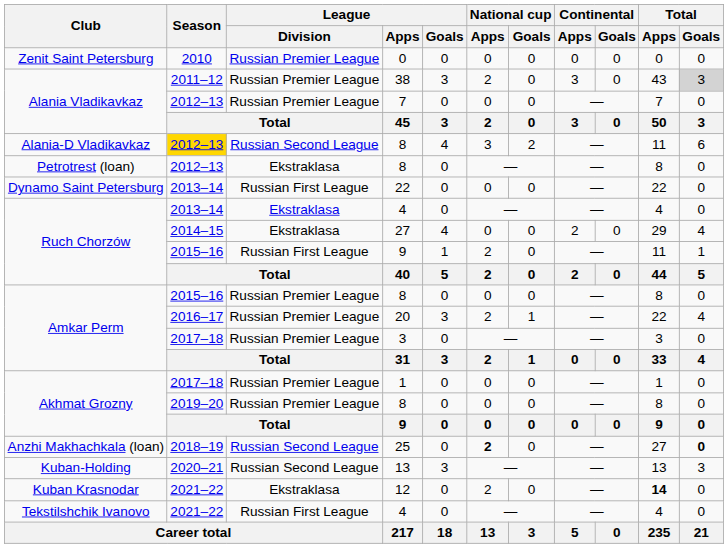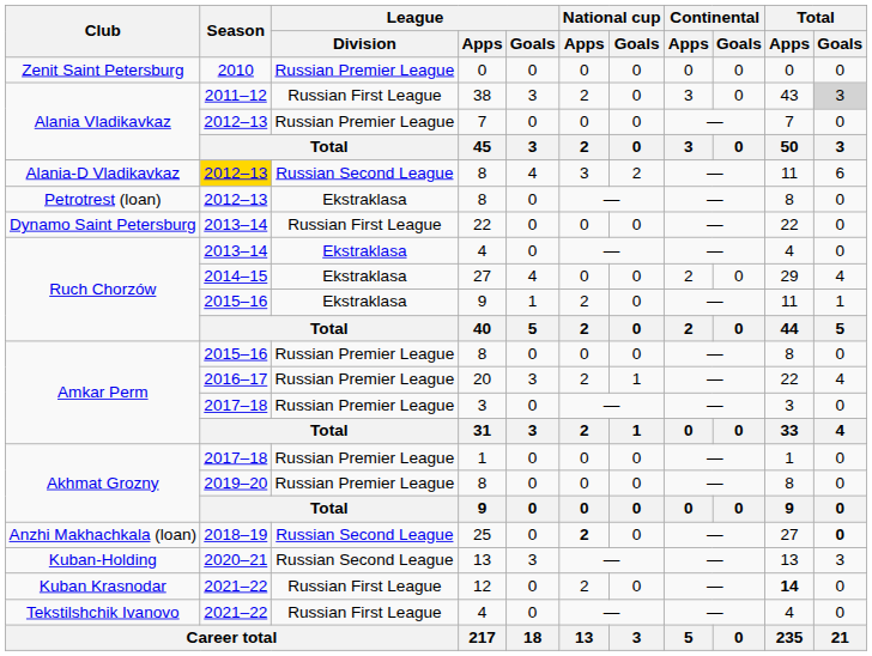 <table class="wikitable" style="text-align: center;">
 <tr>
 <th rowspan=2>Club</th>
 <th rowspan=2>Season</th>
 <th colspan=3>League</th>
 <th colspan=2>National cup</th>
 <th colspan=2>Continental</th>
 <th colspan=2>Total</th>
 </tr>
 <tr>
 <th>Division</th>
 <th>Apps</th>
 <th>Goals</th>
 <th>Apps</th>
 <th>Goals</th>
 <th>Apps</th>
 <th>Goals</th>
 <th>Apps</th>
 <th>Goals</th>
 </tr>
 <tr>
 <td><a href='#'>Zenit Saint Petersburg</a></td>
 <td><a href='#'>2010</a></td>
 <td><a href='#'>Russian Premier League</a></td>
 <td>0</td>
 <td>0</td>
 <td>0</td>
 <td>0</td>
 <td>0</td>
 <td>0</td>
 <td>0</td>
 <td>0</td>
 </tr>
 <tr>
 <td rowspan="3"><a href='#'>Alania Vladikavkaz</a></td>
 <td><a href='#'>2011–12</a></td>
-<td>Russian Premier League</td>
+<td>Russian First League</td>
 <td>38</td>
 <td>3</td>
 <td>2</td>
 <td>0</td>
 <td>3</td>
 <td>0</td>
 <td>43</td>
 <td style="background: lightgrey;">3</td>
 </tr>
 <tr>
 <td><a href='#'>2012–13</a></td>
 <td>Russian Premier League</td>
 <td>7</td>
 <td>0</td>
 <td>0</td>
 <td>0</td>
 <td colspan=2>—</td>
 <td>7</td>
 <td>0</td>
 </tr>
 <tr>
 <th colspan=2>Total</th>
 <th>45</th>
 <th>3</th>
 <th>2</th>
 <th>0</th>
 <th>3</th>
 <th>0</th>
 <th>50</th>
 <th>3</th>
 </tr>
 <tr>
 <td><a href='#'>Alania-D Vladikavkaz</a></td>
 <td style="background: gold;"><a href='#'>2012–13</a></td>
 <td><a href='#'>Russian Second League</a></td>
 <td>8</td>
 <td>4</td>
 <td>3</td>
 <td>2</td>
 <td colspan=2>—</td>
 <td>11</td>
 <td>6</td>
 </tr>
 <tr>
 <td><a href='#'>Petrotrest</a> (loan)</td>
 <td><a href='#'>2012–13</a></td>
 <td>Ekstraklasa</td>
 <td>8</td>
 <td>0</td>
 <td colspan=2>—</td>
 <td colspan=2>—</td>
 <td>8</td>
 <td>0</td>
 </tr>
 <tr>
 <td><a href='#'>Dynamo Saint Petersburg</a></td>
 <td><a href='#'>2013–14</a></td>
 <td>Russian First League</td>
 <td>22</td>
 <td>0</td>
 <td>0</td>
 <td>0</td>
 <td colspan=2>—</td>
 <td>22</td>
 <td>0</td>
 </tr>
 <tr>
 <td rowspan="4"><a href='#'>Ruch Chorzów</a></td>
 <td><a href='#'>2013–14</a></td>
 <td><a href='#'>Ekstraklasa</a></td>
 <td>4</td>
 <td>0</td>
 <td colspan=2>—</td>
 <td colspan=2>—</td>
 <td>4</td>
 <td>0</td>
 </tr>
 <tr>
 <td><a href='#'>2014–15</a></td>
 <td>Ekstraklasa</td>
 <td>27</td>
 <td>4</td>
 <td>0</td>
 <td>0</td>
 <td>2</td>
 <td>0</td>
 <td>29</td>
 <td>4</td>
 </tr>
 <tr>
 <td><a href='#'>2015–16</a></td>
-<td>Russian First League</td>
+<td>Ekstraklasa</td>
 <td>9</td>
 <td>1</td>
 <td>2</td>
 <td>0</td>
 <td colspan=2>—</td>
 <td>11</td>
 <td>1</td>
 </tr>
 <tr>
 <th colspan=2>Total</th>
 <th>40</th>
 <th>5</th>
 <th>2</th>
 <th>0</th>
 <th>2</th>
 <th>0</th>
 <th>44</th>
 <th>5</th>
 </tr>
 <tr>
 <td rowspan="4"><a href='#'>Amkar Perm</a></td>
 <td><a href='#'>2015–16</a></td>
 <td>Russian Premier League</td>
 <td>8</td>
 <td>0</td>
 <td>0</td>
 <td>0</td>
 <td colspan=2>—</td>
 <td>8</td>
 <td>0</td>
 </tr>
 <tr>
 <td><a href='#'>2016–17</a></td>
 <td>Russian Premier League</td>
 <td>20</td>
 <td>3</td>
 <td>2</td>
 <td>1</td>
 <td colspan=2>—</td>
 <td>22</td>
 <td>4</td>
 </tr>
 <tr>
 <td><a href='#'>2017–18</a></td>
 <td>Russian Premier League</td>
 <td>3</td>
 <td>0</td>
 <td colspan=2>—</td>
 <td colspan=2>—</td>
 <td>3</td>
 <td>0</td>
 </tr>
 <tr>
 <th colspan=2>Total</th>
 <th>31</th>
 <th>3</th>
 <th>2</th>
 <th>1</th>
 <th>0</th>
 <th>0</th>
 <th>33</th>
 <th>4</th>
 </tr>
 <tr>
 <td rowspan="3"><a href='#'>Akhmat Grozny</a></td>
 <td><a href='#'>2017–18</a></td>
 <td>Russian Premier League</td>
 <td>1</td>
 <td>0</td>
 <td>0</td>
 <td>0</td>
 <td colspan=2>—</td>
 <td>1</td>
 <td>0</td>
 </tr>
 <tr>
 <td><a href='#'>2019–20</a></td>
 <td>Russian Premier League</td>
 <td>8</td>
 <td>0</td>
 <td>0</td>
 <td>0</td>
 <td colspan=2>—</td>
 <td>8</td>
 <td>0</td>
 </tr>
 <tr>
 <th colspan=2>Total</th>
 <th>9</th>
 <th>0</th>
 <th>0</th>
 <th>0</th>
 <th>0</th>
 <th>0</th>
 <th>9</th>
 <th>0</th>
 </tr>
 <tr>
 <td><a href='#'>Anzhi Makhachkala</a> (loan)</td>
 <td><a href='#'>2018–19</a></td>
 <td><a href='#'>Russian Second League</a></td>
 <td>25</td>
 <td>0</td>
 <td><strong>2</strong></td>
 <td>0</td>
 <td colspan=2>—</td>
 <td>27</td>
 <td><strong>0</strong></td>
 </tr>
 <tr>
 <td><a href='#'>Kuban-Holding</a></td>
 <td><a href='#'>2020–21</a></td>
 <td>Russian Second League</td>
 <td>13</td>
 <td>3</td>
 <td colspan=2>—</td>
 <td colspan=2>—</td>
 <td>13</td>
 <td>3</td>
 </tr>
 <tr>
 <td><a href='#'>Kuban Krasnodar</a></td>
 <td><a href='#'>2021–22</a></td>
-<td>Ekstraklasa</td>
+<td>Russian First League</td>
 <td>12</td>
 <td>0</td>
 <td>2</td>
 <td>0</td>
 <td colspan=2>—</td>
 <td><strong>14</strong></td>
 <td>0</td>
 </tr>
 <tr>
 <td><a href='#'>Tekstilshchik Ivanovo</a></td>
 <td><a href='#'>2021–22</a></td>
 <td>Russian First League</td>
 <td>4</td>
 <td>0</td>
 <td colspan=2>—</td>
 <td colspan=2>—</td>
 <td>4</td>
 <td>0</td>
 </tr>
 <tr>
 <th colspan=3>Career total</th>
 <th>217</th>
 <th>18</th>
 <th>13</th>
 <th>3</th>
 <th>5</th>
 <th>0</th>
 <th>235</th>
 <th>21</th>
 </tr>
 </table>
